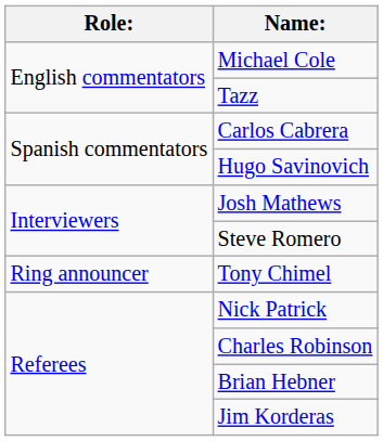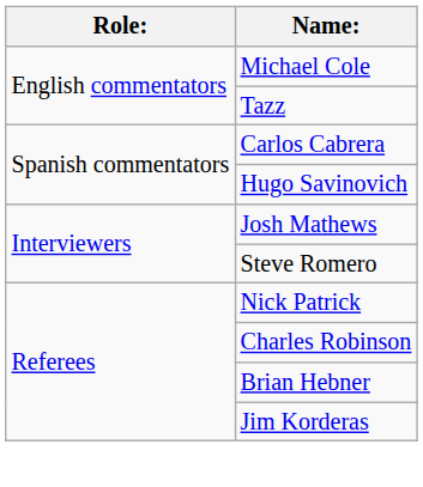 <table class=wikitable style="font-size:90%; margin: 0.5em 0 0.5em 1em; float: right; clear: right;">
 <tr>
 <th>Role:</th>
 <th>Name:</th>
 </tr>
 <tr>
 <td rowspan=2>English <a href='#'>commentators</a></td>
 <td><a href='#'>Michael Cole</a></td>
 </tr>
 <tr>
 <td><a href='#'>Tazz</a></td>
 </tr>
 <tr>
 <td rowspan=2>Spanish commentators</td>
 <td><a href='#'>Carlos Cabrera</a></td>
 </tr>
 <tr>
 <td><a href='#'>Hugo Savinovich</a></td>
 </tr>
 <tr>
 <td rowspan=2><a href='#'>Interviewers</a></td>
 <td><a href='#'>Josh Mathews</a></td>
 </tr>
 <tr>
 <td>Steve Romero</td>
 </tr>
 <tr>
-<td><a href='#'>Ring announcer</a></td>
-<td><a href='#'>Tony Chimel</a></td>
-</tr>
-<tr>
 <td rowspan=4><a href='#'>Referees</a></td>
 <td><a href='#'>Nick Patrick</a></td>
 </tr>
 <tr>
 <td><a href='#'>Charles Robinson</a></td>
 </tr>
 <tr>
 <td><a href='#'>Brian Hebner</a></td>
 </tr>
 <tr>
 <td><a href='#'>Jim Korderas</a></td>
 </tr>
 </table>
